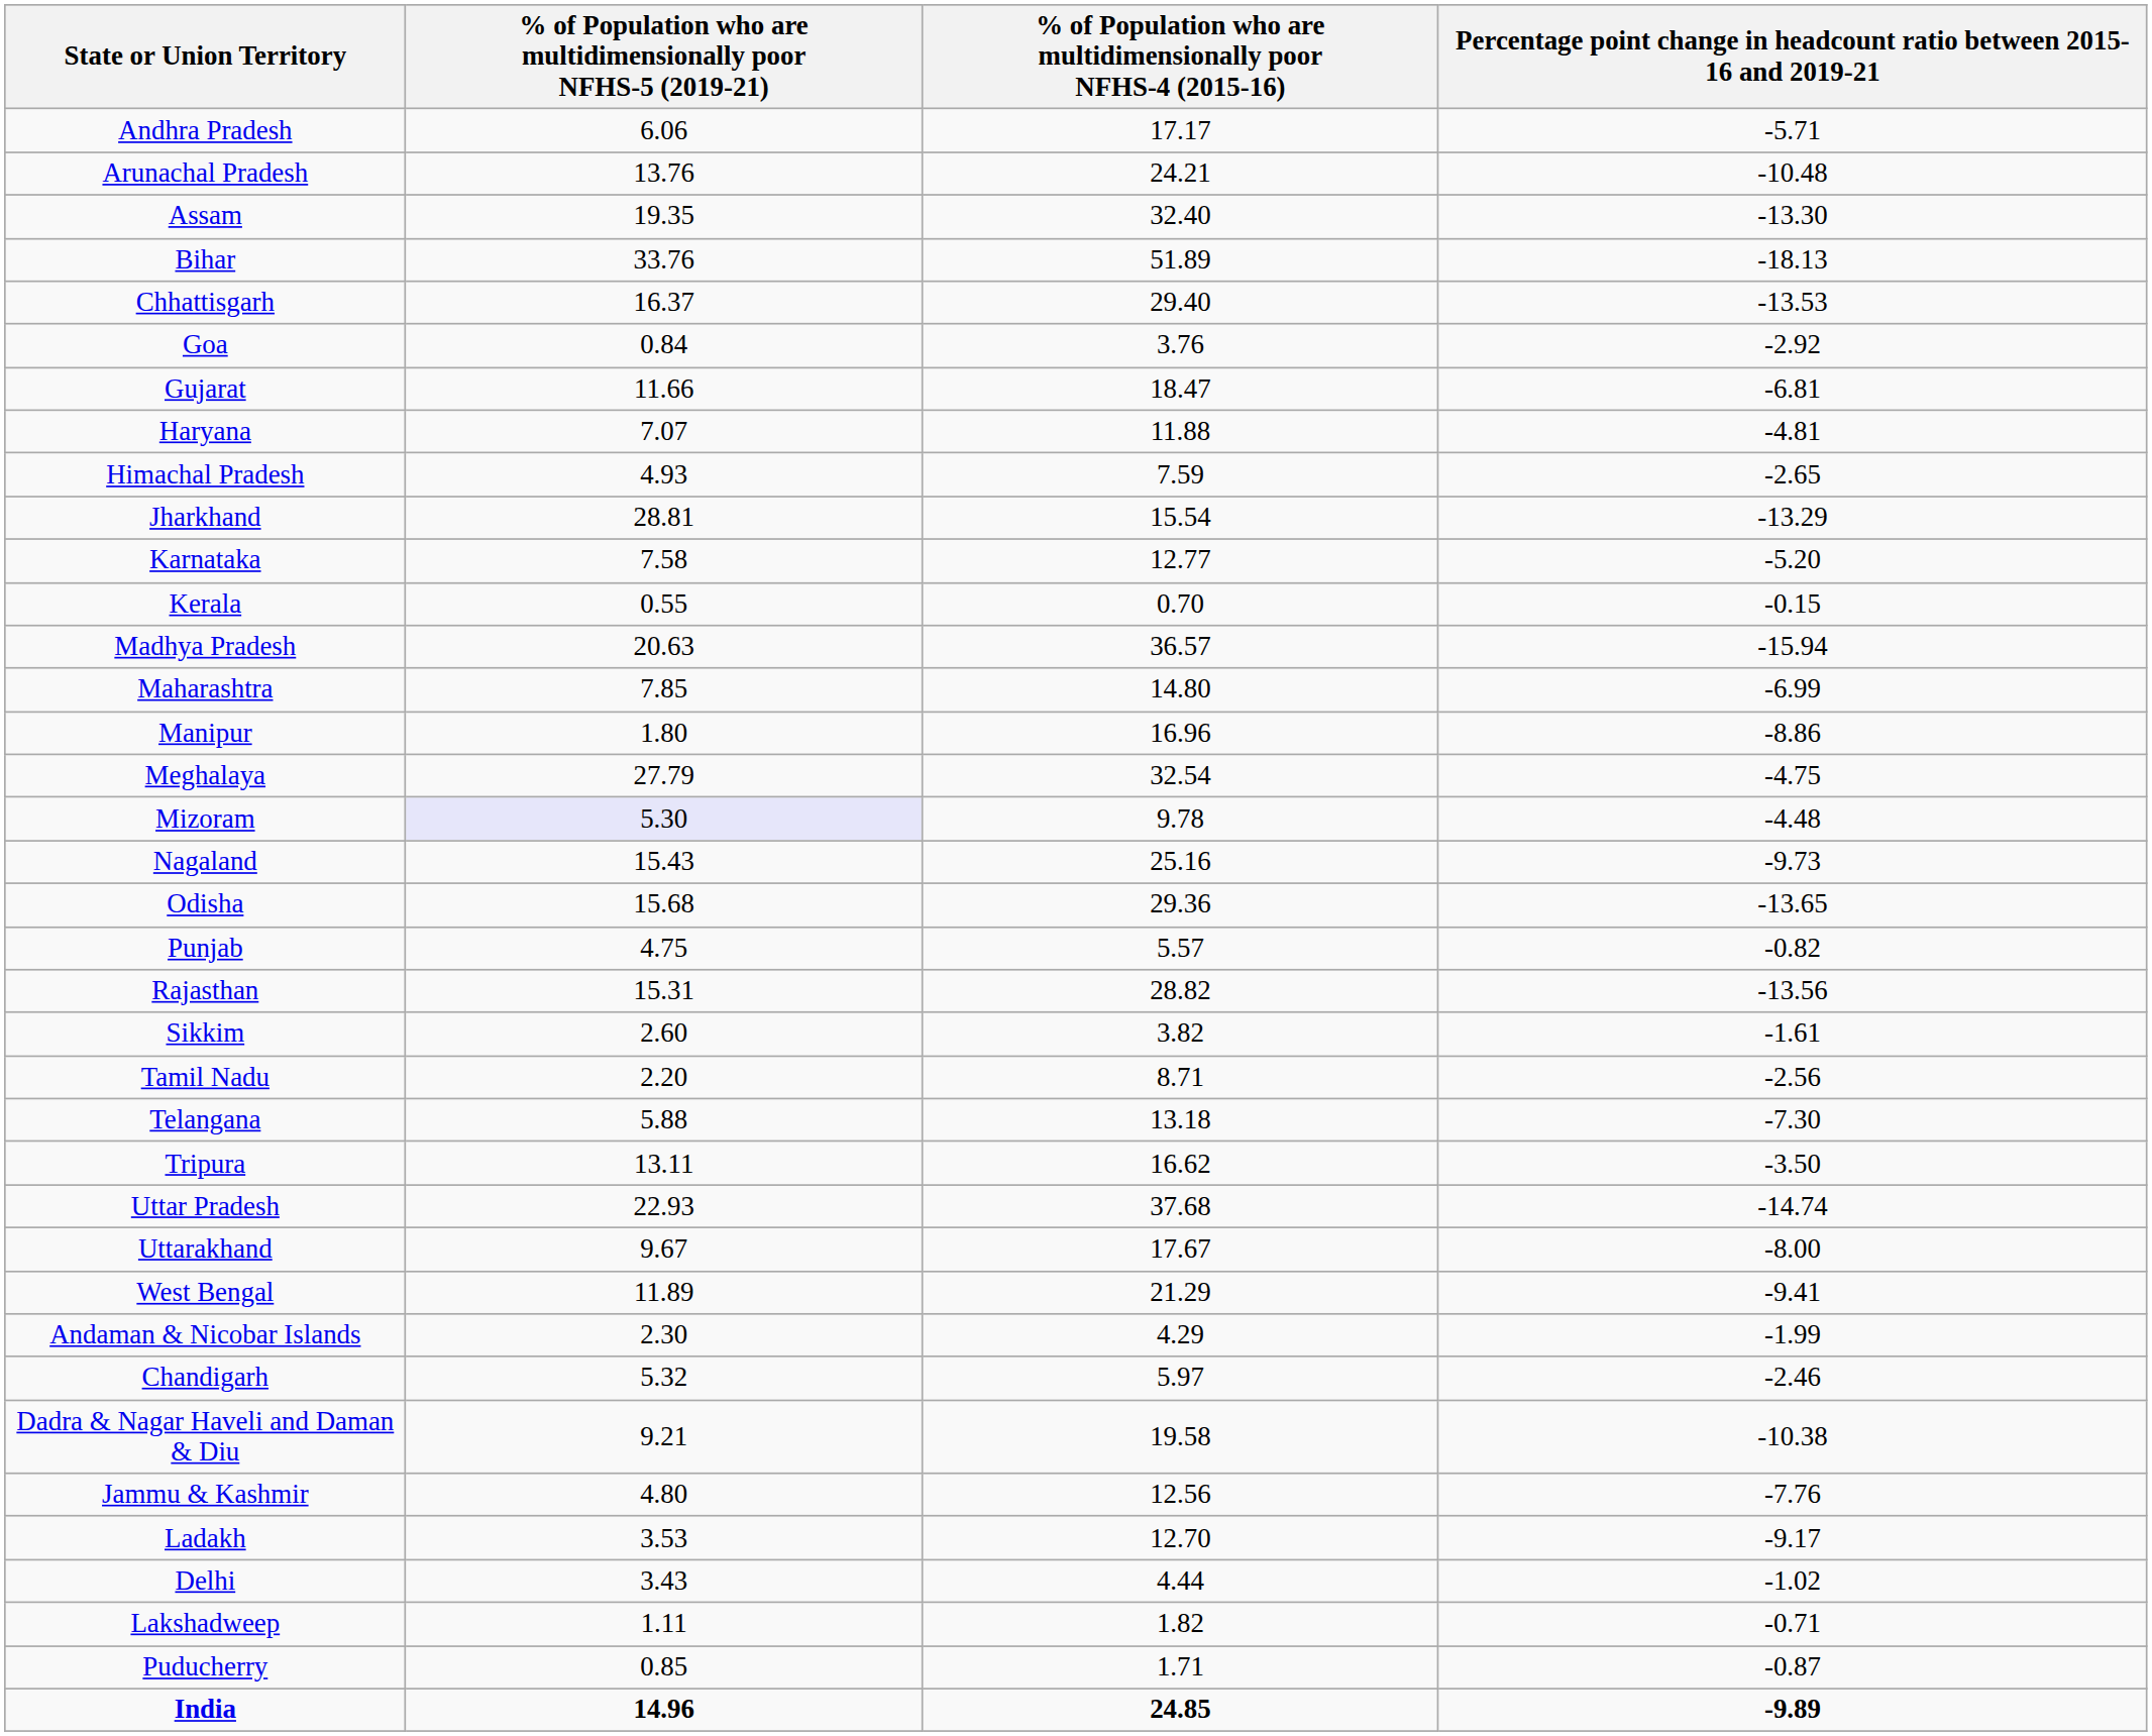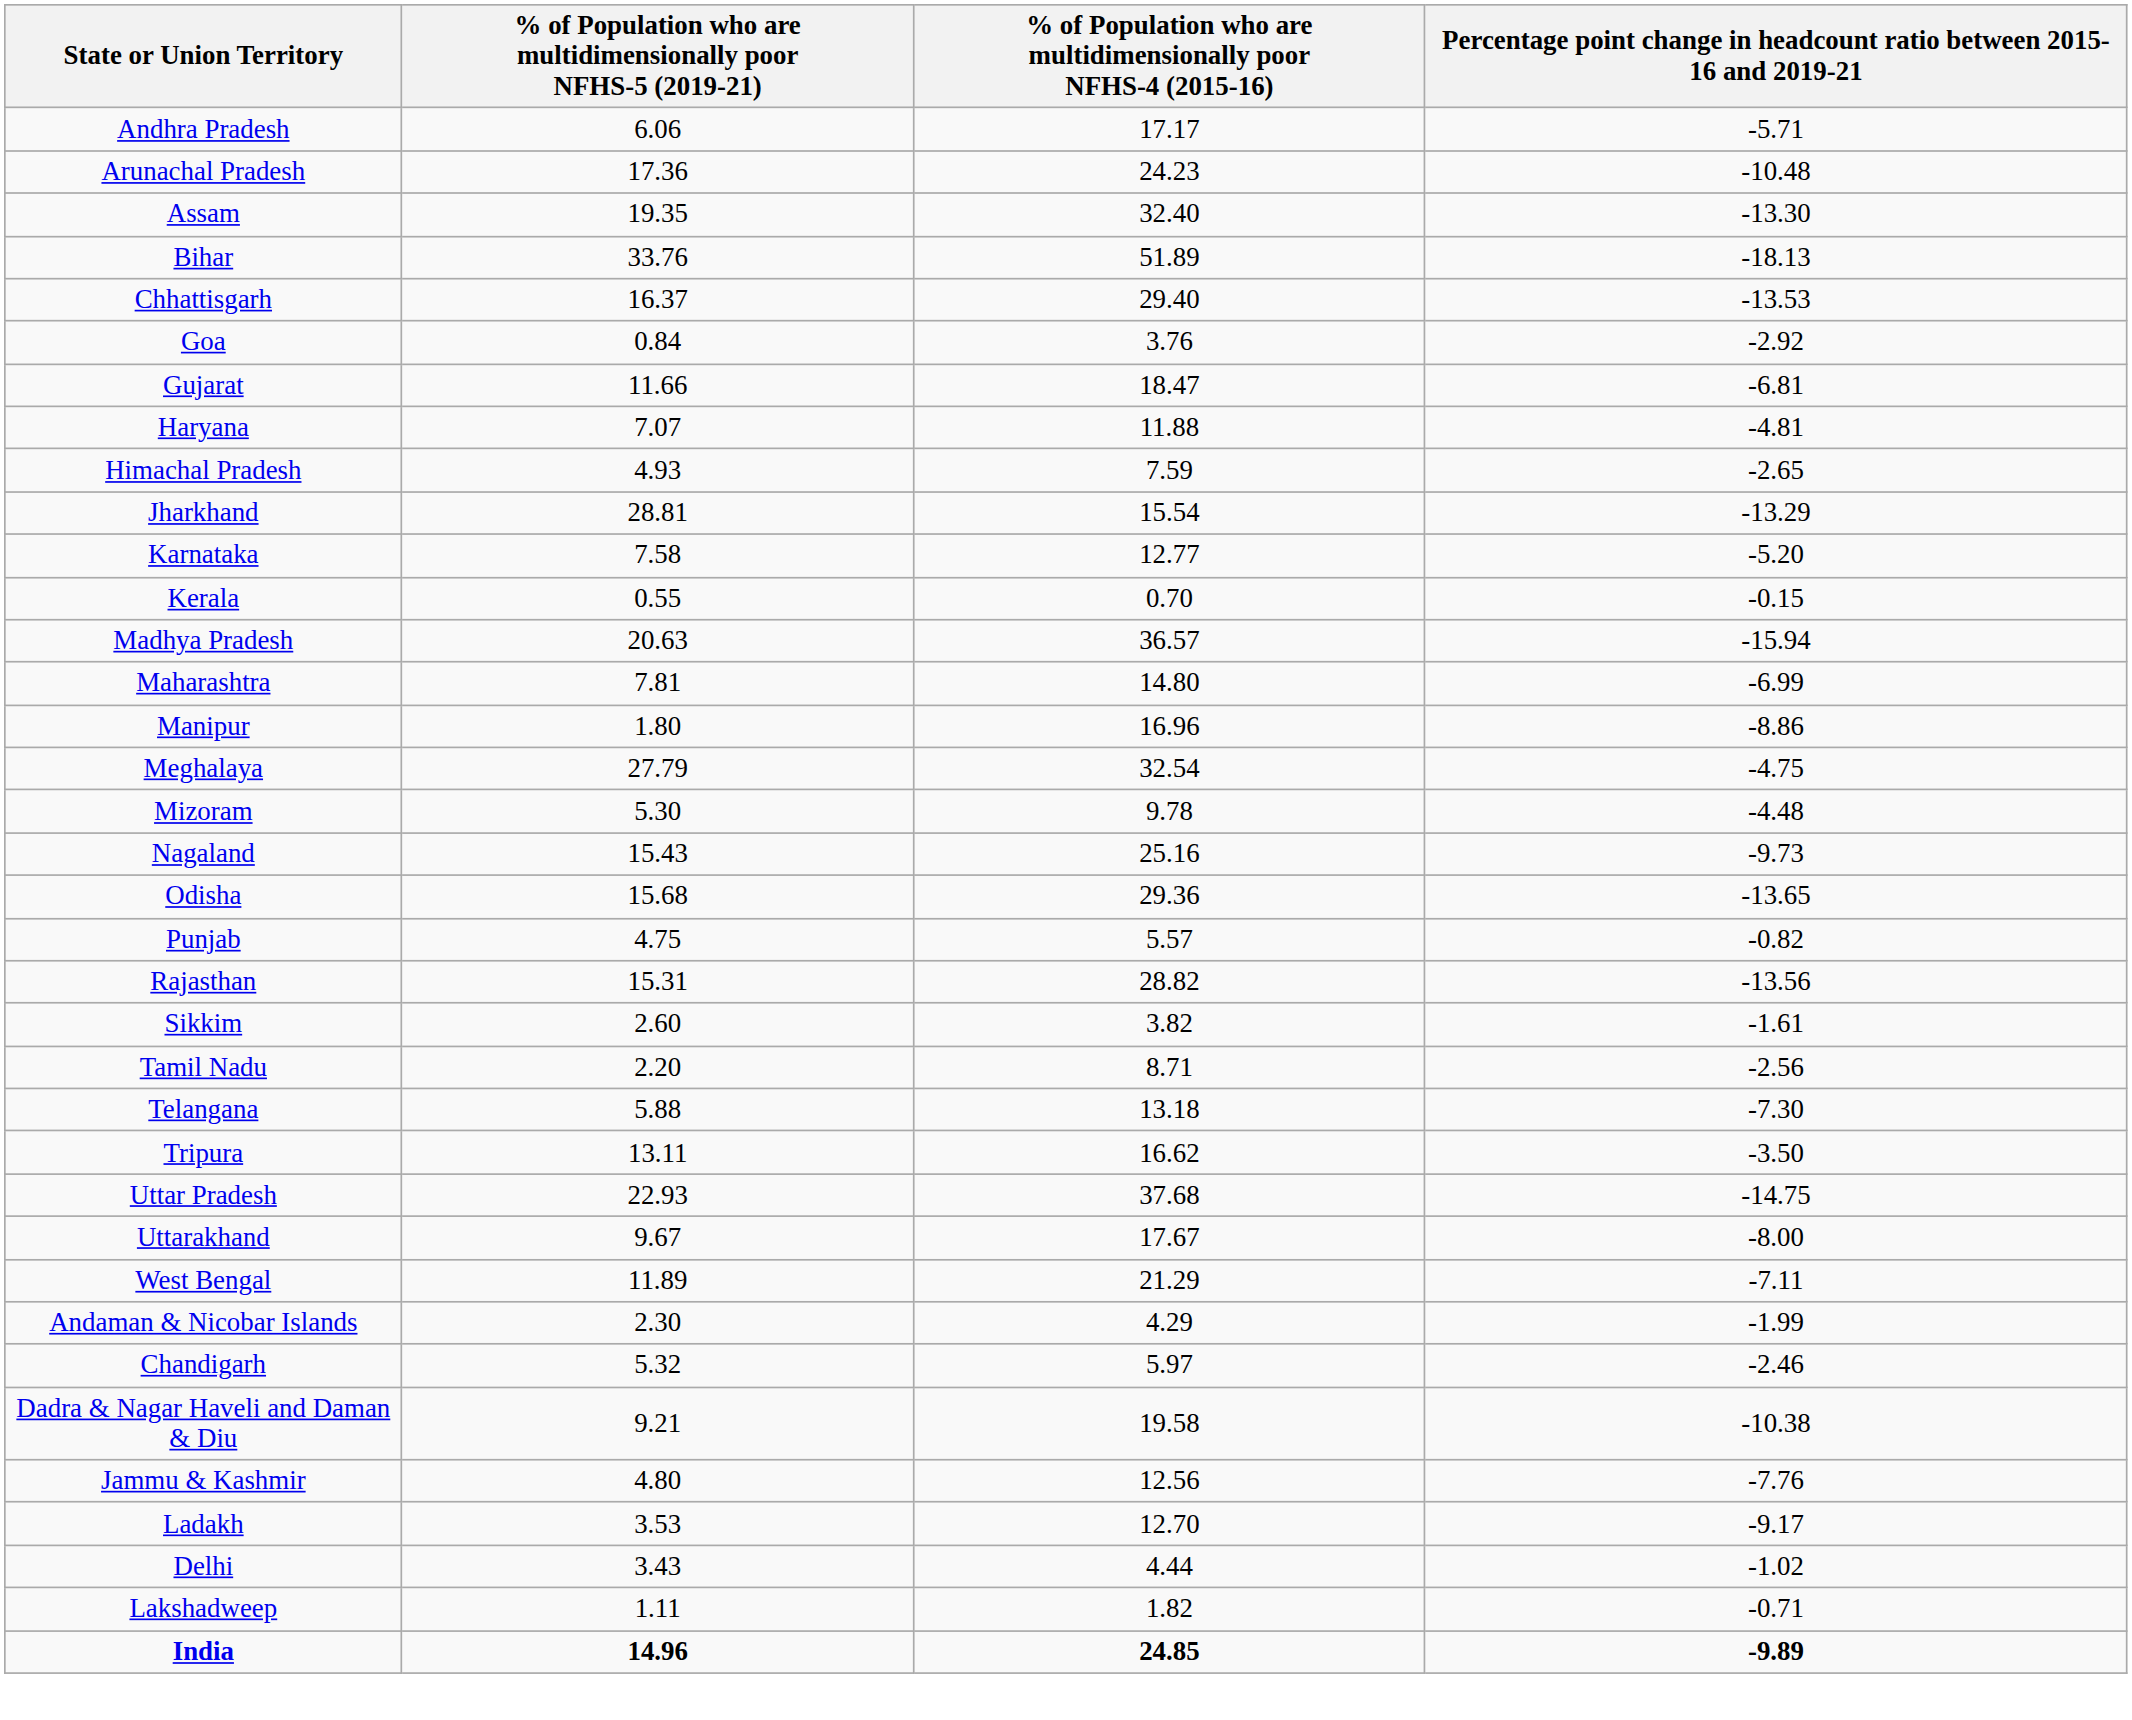 <table class="wikitable sortable collapsible" style="margin-left:auto;margin-right:auto;text-align: center">
 <tr>
 <th>State or Union Territory</th>
 <th>% of Population who are multidimensionally poor <br>NFHS-5 (2019-21)</th>
 <th>% of Population who are multidimensionally poor <br>NFHS-4 (2015-16)</th>
 <th>Percentage point change in headcount ratio between 2015-16 and 2019-21</th>
 </tr>
 <tr>
 <td><a href='#'>Andhra Pradesh</a></td>
 <td>6.06</td>
 <td>17.17</td>
 <td>-5.71</td>
 </tr>
 <tr>
 <td><a href='#'>Arunachal Pradesh</a></td>
-<td>13.76</td>
-<td>24.21</td>
+<td>17.36</td>
+<td>24.23</td>
 <td>-10.48</td>
 </tr>
 <tr>
 <td><a href='#'>Assam</a></td>
 <td>19.35</td>
 <td>32.40</td>
 <td>-13.30</td>
 </tr>
 <tr>
 <td><a href='#'>Bihar</a></td>
 <td>33.76</td>
 <td>51.89</td>
 <td>-18.13</td>
 </tr>
 <tr>
 <td><a href='#'>Chhattisgarh</a></td>
 <td>16.37</td>
 <td>29.40</td>
 <td>-13.53</td>
 </tr>
 <tr>
 <td><a href='#'>Goa</a></td>
 <td>0.84</td>
 <td>3.76</td>
 <td>-2.92</td>
 </tr>
 <tr>
 <td><a href='#'>Gujarat</a></td>
 <td>11.66</td>
 <td>18.47</td>
 <td>-6.81</td>
 </tr>
 <tr>
 <td><a href='#'>Haryana</a></td>
 <td>7.07</td>
 <td>11.88</td>
 <td>-4.81</td>
 </tr>
 <tr>
 <td><a href='#'>Himachal Pradesh</a></td>
 <td>4.93</td>
 <td>7.59</td>
 <td>-2.65</td>
 </tr>
 <tr>
 <td><a href='#'>Jharkhand</a></td>
 <td>28.81</td>
 <td>15.54</td>
 <td>-13.29</td>
 </tr>
 <tr>
 <td><a href='#'>Karnataka</a></td>
 <td>7.58</td>
 <td>12.77</td>
 <td>-5.20</td>
 </tr>
 <tr>
 <td><a href='#'>Kerala</a></td>
 <td>0.55</td>
 <td>0.70</td>
 <td>-0.15</td>
 </tr>
 <tr>
 <td><a href='#'>Madhya Pradesh</a></td>
 <td>20.63</td>
 <td>36.57</td>
 <td>-15.94</td>
 </tr>
 <tr>
 <td><a href='#'>Maharashtra</a></td>
-<td>7.85</td>
+<td>7.81</td>
 <td>14.80</td>
 <td>-6.99</td>
 </tr>
 <tr>
 <td><a href='#'>Manipur</a></td>
 <td>1.80</td>
 <td>16.96</td>
 <td>-8.86</td>
 </tr>
 <tr>
 <td><a href='#'>Meghalaya</a></td>
 <td>27.79</td>
 <td>32.54</td>
 <td>-4.75</td>
 </tr>
 <tr>
 <td><a href='#'>Mizoram</a></td>
-<td style="background: lavender;">5.30</td>
+<td>5.30</td>
 <td>9.78</td>
 <td>-4.48</td>
 </tr>
 <tr>
 <td><a href='#'>Nagaland</a></td>
 <td>15.43</td>
 <td>25.16</td>
 <td>-9.73</td>
 </tr>
 <tr>
 <td><a href='#'>Odisha</a></td>
 <td>15.68</td>
 <td>29.36</td>
 <td>-13.65</td>
 </tr>
 <tr>
 <td><a href='#'>Punjab</a></td>
 <td>4.75</td>
 <td>5.57</td>
 <td>-0.82</td>
 </tr>
 <tr>
 <td><a href='#'>Rajasthan</a></td>
 <td>15.31</td>
 <td>28.82</td>
 <td>-13.56</td>
 </tr>
 <tr>
 <td><a href='#'>Sikkim</a></td>
 <td>2.60</td>
 <td>3.82</td>
 <td>-1.61</td>
 </tr>
 <tr>
 <td><a href='#'>Tamil Nadu</a></td>
 <td>2.20</td>
 <td>8.71</td>
 <td>-2.56</td>
 </tr>
 <tr>
 <td><a href='#'>Telangana</a></td>
 <td>5.88</td>
 <td>13.18</td>
 <td>-7.30</td>
 </tr>
 <tr>
 <td><a href='#'>Tripura</a></td>
 <td>13.11</td>
 <td>16.62</td>
 <td>-3.50</td>
 </tr>
 <tr>
 <td><a href='#'>Uttar Pradesh</a></td>
 <td>22.93</td>
 <td>37.68</td>
-<td>-14.74</td>
+<td>-14.75</td>
 </tr>
 <tr>
 <td><a href='#'>Uttarakhand</a></td>
 <td>9.67</td>
 <td>17.67</td>
 <td>-8.00</td>
 </tr>
 <tr>
 <td><a href='#'>West Bengal</a></td>
 <td>11.89</td>
 <td>21.29</td>
-<td>-9.41</td>
+<td>-7.11</td>
 </tr>
 <tr>
 <td><a href='#'>Andaman & Nicobar Islands</a></td>
 <td>2.30</td>
 <td>4.29</td>
 <td>-1.99</td>
 </tr>
 <tr>
 <td><a href='#'>Chandigarh</a></td>
 <td>5.32</td>
 <td>5.97</td>
 <td>-2.46</td>
 </tr>
 <tr>
 <td><a href='#'>Dadra & Nagar Haveli and Daman & Diu</a></td>
 <td>9.21</td>
 <td>19.58</td>
 <td>-10.38</td>
 </tr>
 <tr>
 <td><a href='#'>Jammu & Kashmir</a></td>
 <td>4.80</td>
 <td>12.56</td>
 <td>-7.76</td>
 </tr>
 <tr>
 <td><a href='#'>Ladakh</a></td>
 <td>3.53</td>
 <td>12.70</td>
 <td>-9.17</td>
 </tr>
 <tr>
 <td><a href='#'>Delhi</a></td>
 <td>3.43</td>
 <td>4.44</td>
 <td>-1.02</td>
 </tr>
 <tr>
 <td><a href='#'>Lakshadweep</a></td>
 <td>1.11</td>
 <td>1.82</td>
 <td>-0.71</td>
 </tr>
 <tr>
-<td><a href='#'>Puducherry</a></td>
-<td>0.85</td>
-<td>1.71</td>
-<td>-0.87</td>
-</tr>
-<tr>
 <td><strong><a href='#'>India</a></strong></td>
 <td><strong>14.96</strong></td>
 <td><strong>24.85</strong></td>
 <td><strong>-9.89</strong></td>
 </tr>
 </table>
